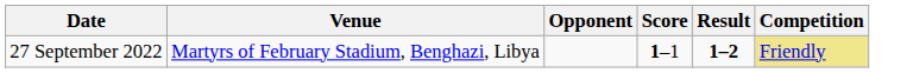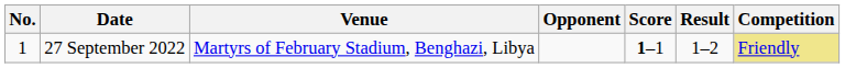 <table class="wikitable sortable">
 <tr>
+<th scope="col">No.</th>
 <th scope="col">Date</th>
 <th scope="col">Venue</th>
 <th scope="col">Opponent</th>
 <th scope="col">Score</th>
 <th scope="col">Result</th>
 <th scope="col">Competition</th>
 </tr>
 <tr>
+<td align="center">1</td>
 <td>27 September 2022</td>
 <td><a href='#'>Martyrs of February Stadium</a>, <a href='#'>Benghazi</a>, Libya</td>
 <td></td>
 <td align="center"><strong>1</strong>–1</td>
-<td align="center"><strong>1–2</strong></td>
+<td align="center">1–2</td>
 <td style="background: khaki;"><a href='#'>Friendly</a></td>
 </tr>
 </table>
